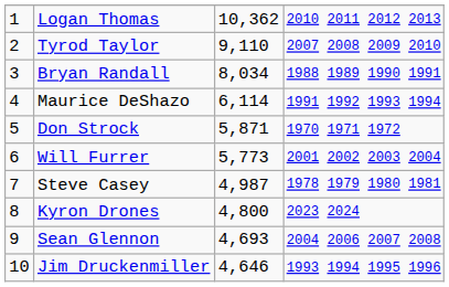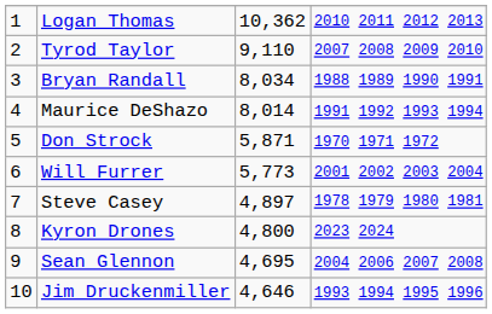 <table class="wikitable">
 <tr>
 </tr>
 <tr>
 <td>1</td>
 <td><a href='#'>Logan Thomas</a></td>
 <td><abbr>10,362</abbr></td>
 <td style="font-size:80%;"><a href='#'>2010</a> <a href='#'>2011</a> <a href='#'>2012</a> <a href='#'>2013</a></td>
 </tr>
 <tr>
 <td>2</td>
 <td><a href='#'>Tyrod Taylor</a></td>
 <td><abbr>9,110</abbr></td>
 <td style="font-size:80%;"><a href='#'>2007</a> <a href='#'>2008</a> <a href='#'>2009</a> <a href='#'>2010</a></td>
 </tr>
 <tr>
 <td>3</td>
 <td><a href='#'>Bryan Randall</a></td>
 <td><abbr>8,034</abbr></td>
 <td style="font-size:80%;"><a href='#'>1988</a> <a href='#'>1989</a> <a href='#'>1990</a> <a href='#'>1991</a></td>
 </tr>
 <tr>
 <td>4</td>
 <td>Maurice DeShazo</td>
-<td><abbr>6,114</abbr></td>
+<td><abbr>8,014</abbr></td>
 <td style="font-size:80%;"><a href='#'>1991</a> <a href='#'>1992</a> <a href='#'>1993</a> <a href='#'>1994</a></td>
 </tr>
 <tr>
 <td>5</td>
 <td><a href='#'>Don Strock</a></td>
 <td><abbr>5,871</abbr></td>
 <td style="font-size:80%;"><a href='#'>1970</a> <a href='#'>1971</a> <a href='#'>1972</a></td>
 </tr>
 <tr>
 <td>6</td>
 <td><a href='#'>Will Furrer</a></td>
 <td><abbr>5,773</abbr></td>
 <td style="font-size:80%;"><a href='#'>2001</a> <a href='#'>2002</a> <a href='#'>2003</a> <a href='#'>2004</a></td>
 </tr>
 <tr>
 <td>7</td>
 <td>Steve Casey</td>
-<td><abbr>4,987</abbr></td>
+<td><abbr>4,897</abbr></td>
 <td style="font-size:80%;"><a href='#'>1978</a> <a href='#'>1979</a> <a href='#'>1980</a> <a href='#'>1981</a></td>
 </tr>
 <tr>
 <td>8</td>
 <td><a href='#'>Kyron Drones</a></td>
 <td><abbr>4,800</abbr></td>
 <td style="font-size:80%;"><a href='#'>2023</a> <a href='#'>2024</a></td>
 </tr>
 <tr>
 <td>9</td>
 <td><a href='#'>Sean Glennon</a></td>
-<td><abbr>4,693</abbr></td>
+<td><abbr>4,695</abbr></td>
 <td style="font-size:80%;"><a href='#'>2004</a> <a href='#'>2006</a> <a href='#'>2007</a> <a href='#'>2008</a></td>
 </tr>
 <tr>
 <td>10</td>
 <td><a href='#'>Jim Druckenmiller</a></td>
 <td><abbr>4,646</abbr></td>
 <td style="font-size:80%;"><a href='#'>1993</a> <a href='#'>1994</a> <a href='#'>1995</a> <a href='#'>1996</a></td>
 </tr>
 </table>
